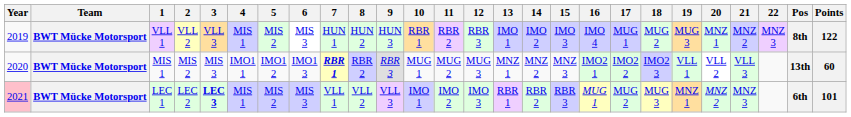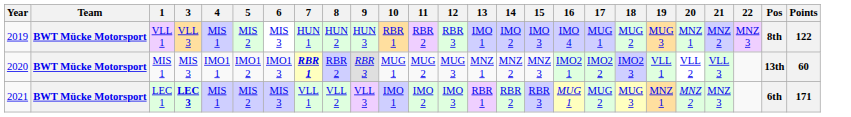 <table class="wikitable" style="text-align:center; font-size:85%">
 <tr>
 <th>Year</th>
 <th>Team</th>
 <th>1</th>
-<th>2</th>
 <th>3</th>
 <th>4</th>
 <th>5</th>
 <th>6</th>
 <th>7</th>
 <th>8</th>
 <th>9</th>
 <th>10</th>
 <th>11</th>
 <th>12</th>
 <th>13</th>
 <th>14</th>
 <th>15</th>
 <th>16</th>
 <th>17</th>
 <th>18</th>
 <th>19</th>
 <th>20</th>
 <th>21</th>
 <th>22</th>
 <th>Pos</th>
 <th>Points</th>
 </tr>
 <tr>
 <td><a href='#'>2019</a></td>
 <th nowrap><a href='#'>BWT Mücke Motorsport</a></th>
 <td style="background:#EFCFFF;"><a href='#'>VLL<br>1</a><br></td>
-<td style="background:#FFFFBF;"><a href='#'>VLL<br>2</a><br></td>
 <td style="background:#FFDF9F;"><a href='#'>VLL<br>3</a><br></td>
 <td style="background:#CFCFFF;"><a href='#'>MIS<br>1</a><br></td>
 <td style="background:#DFFFDF;"><a href='#'>MIS<br>2</a><br></td>
 <td style="background:#FFFFFF;"><a href='#'>MIS<br>3</a><br></td>
 <td style="background:#DFFFDF;"><a href='#'>HUN<br>1</a><br></td>
 <td style="background:#DFFFDF;"><a href='#'>HUN<br>2</a><br></td>
 <td style="background:#DFFFDF;"><a href='#'>HUN<br>3</a><br></td>
 <td style="background:#FFDF9F;"><a href='#'>RBR<br>1</a><br></td>
 <td style="background:#EFCFFF;"><a href='#'>RBR<br>2</a><br></td>
 <td style="background:#DFFFDF;"><a href='#'>RBR<br>3</a><br></td>
 <td style="background:#CFCFFF;"><a href='#'>IMO<br>1</a><br></td>
 <td style="background:#CFCFFF;"><a href='#'>IMO<br>2</a><br></td>
 <td style="background:#CFCFFF;"><a href='#'>IMO<br>3</a><br></td>
 <td style="background:#CFCFFF;"><a href='#'>IMO<br>4</a><br></td>
 <td style="background:#CFCFFF;"><a href='#'>MUG<br>1</a><br></td>
 <td style="background:#DFFFDF;"><a href='#'>MUG<br>2</a><br></td>
 <td style="background:#FFDF9F;"><a href='#'>MUG<br>3</a><br></td>
 <td style="background:#DFFFDF;"><a href='#'>MNZ<br>1</a><br></td>
 <td style="background:#CFCFFF;"><a href='#'>MNZ<br>2</a><br></td>
 <td style="background:#EFCFFF;"><a href='#'>MNZ<br>3</a><br></td>
 <th>8th</th>
 <th>122</th>
 </tr>
 <tr>
 <td><a href='#'>2020</a></td>
 <th nowrap><a href='#'>BWT Mücke Motorsport</a></th>
 <td><a href='#'>MIS<br>1</a></td>
-<td><a href='#'>MIS<br>2</a></td>
 <td><a href='#'>MIS<br>3</a></td>
 <td><a href='#'>IMO1<br>1</a></td>
 <td><a href='#'>IMO1<br>2</a></td>
 <td><a href='#'>IMO1<br>3</a></td>
 <td style="background:#FFFFBF;"><strong><em><a href='#'>RBR<br>1</a></em></strong><br></td>
 <td style="background:#CFCFFF;"><a href='#'>RBR<br>2</a><br></td>
 <td style="background:#DFDFDF;"><em><a href='#'>RBR<br>3</a></em><br></td>
 <td><a href='#'>MUG<br>1</a></td>
 <td><a href='#'>MUG<br>2</a></td>
 <td><a href='#'>MUG<br>3</a></td>
 <td><a href='#'>MNZ<br>1</a></td>
 <td><a href='#'>MNZ<br>2</a></td>
 <td><a href='#'>MNZ<br>3</a></td>
 <td style="background:#DFFFDF;"><a href='#'>IMO2<br>1</a><br></td>
 <td style="background:#DFFFDF;"><a href='#'>IMO2<br>2</a><br></td>
 <td style="background:#CFCFFF;"><a href='#'>IMO2<br>3</a><br></td>
 <td style="background:#DFFFDF;"><a href='#'>VLL<br>1</a><br></td>
 <td style="background:#FFFFFF;"><a href='#'>VLL<br>2</a><br></td>
 <td style="background:#DFFFDF;"><a href='#'>VLL<br>3</a><br></td>
 <td></td>
 <th>13th</th>
 <th>60</th>
 </tr>
 <tr>
-<td style="background: pink;"><a href='#'>2021</a></td>
+<td><a href='#'>2021</a></td>
 <th nowrap><a href='#'>BWT Mücke Motorsport</a></th>
 <td style="background:#DFFFDF;"><a href='#'>LEC<br>1</a><br></td>
-<td style="background:#DFFFDF;"><a href='#'>LEC<br>2</a><br></td>
 <td style="background:#DFFFDF;"><strong><a href='#'>LEC<br>3</a><br></strong></td>
 <td style="background:#CFCFFF;"><a href='#'>MIS<br>1</a><br></td>
 <td style="background:#CFCFFF;"><a href='#'>MIS<br>2</a><br></td>
 <td style="background:#CFCFFF;"><a href='#'>MIS<br>3</a><br></td>
 <td style="background:#DFFFDF;"><a href='#'>VLL<br>1</a><br></td>
 <td style="background:#DFFFDF;"><a href='#'>VLL<br>2</a><br></td>
 <td style="background:#EFCFFF;"><a href='#'>VLL<br>3</a><br></td>
 <td style="background:#CFCFFF;"><a href='#'>IMO<br>1</a><br></td>
 <td style="background:#DFFFDF;"><a href='#'>IMO<br>2</a><br></td>
 <td style="background:#DFFFDF;"><a href='#'>IMO<br>3</a><br></td>
 <td style="background:#EFCFFF;"><a href='#'>RBR<br>1</a><br></td>
 <td style="background:#DFFFDF;"><a href='#'>RBR<br>2</a><br></td>
 <td style="background:#CFCFFF;"><a href='#'>RBR<br>3</a><br></td>
 <td style="background:#FFFFBF;"><em><a href='#'>MUG<br>1</a></em><br></td>
 <td style="background:#DFFFDF;"><a href='#'>MUG<br>2</a><br></td>
 <td style="background:#FFFFBF;"><a href='#'>MUG<br>3</a><br></td>
 <td style="background:#FFDF9F;"><a href='#'>MNZ<br>1</a><br></td>
 <td style="background:#DFFFDF;"><em><a href='#'>MNZ<br>2</a></em><br></td>
 <td style="background:#DFFFDF;"><a href='#'>MNZ<br>3</a><br></td>
 <td></td>
 <th>6th</th>
-<th>101</th>
+<th>171</th>
 </tr>
 </table>
